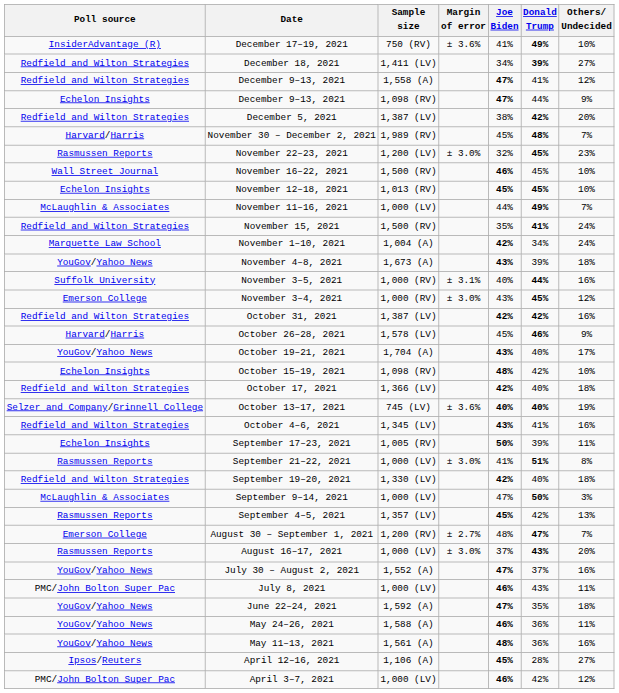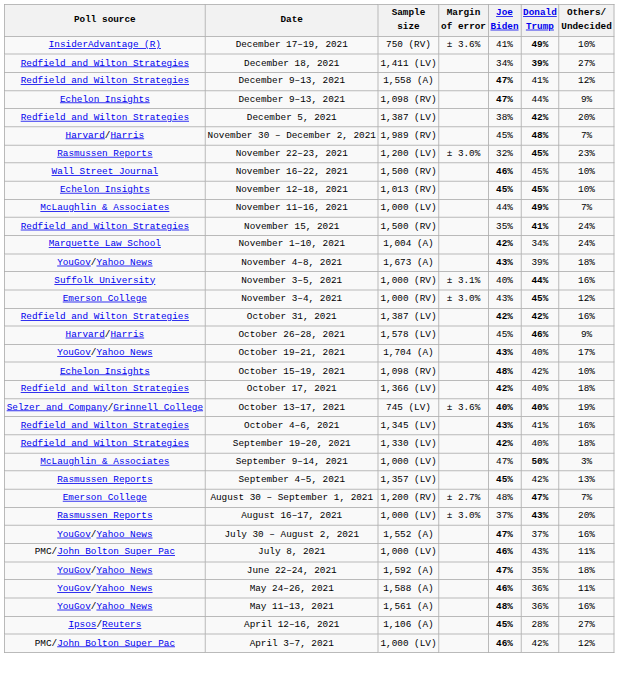 <table class="wikitable sortable mw-collapsible " style="text-align:center;font-size:90%;line-height:17px">
 <tr>
 <th>Poll source</th>
 <th>Date</th>
 <th>Sample<br>size</th>
 <th>Margin<br>of error</th>
 <th><a href='#'>Joe<br>Biden</a><br><small></small></th>
 <th><a href='#'>Donald<br>Trump</a><br><small></small></th>
 <th>Others/<br>Undecided</th>
 </tr>
 <tr>
 <td><a href='#'>InsiderAdvantage (R)</a></td>
 <td data-sort-value="2021-12-19">December 17–19, 2021</td>
 <td>750 (RV)</td>
 <td>± 3.6%</td>
 <td>41%</td>
 <td><strong>49%</strong></td>
 <td>10%</td>
 </tr>
 <tr>
 <td><a href='#'>Redfield and Wilton Strategies</a></td>
 <td data-sort-value="2021-12-18">December 18, 2021</td>
 <td>1,411 (LV)</td>
 <td></td>
 <td>34%</td>
 <td><strong>39%</strong></td>
 <td>27%</td>
 </tr>
 <tr>
 <td><a href='#'>Redfield and Wilton Strategies</a></td>
 <td data-sort-value="2021-12-13">December 9–13, 2021</td>
 <td>1,558 (A)</td>
 <td></td>
 <td><strong>47%</strong></td>
 <td>41%</td>
 <td>12%</td>
 </tr>
 <tr>
 <td><a href='#'>Echelon Insights</a></td>
 <td data-sort-value="2021-12-13">December 9–13, 2021</td>
 <td>1,098 (RV)</td>
 <td></td>
 <td><strong>47%</strong></td>
 <td>44%</td>
 <td>9%</td>
 </tr>
 <tr>
 <td><a href='#'>Redfield and Wilton Strategies</a></td>
 <td data-sort-value="2021-12-05">December 5, 2021</td>
 <td>1,387 (LV)</td>
 <td></td>
 <td>38%</td>
 <td><strong>42%</strong></td>
 <td>20%</td>
 </tr>
 <tr>
 <td><a href='#'>Harvard</a>/<a href='#'>Harris</a></td>
 <td data-sort-value="2021-12-02">November 30 – December 2, 2021</td>
 <td>1,989 (RV)</td>
 <td></td>
 <td>45%</td>
 <td><strong>48%</strong></td>
 <td>7%</td>
 </tr>
 <tr>
 <td><a href='#'>Rasmussen Reports</a></td>
 <td data-sort-value="2021-11-23">November 22–23, 2021</td>
 <td>1,200 (LV)</td>
 <td>± 3.0%</td>
 <td>32%</td>
 <td><strong>45%</strong></td>
 <td>23%</td>
 </tr>
 <tr>
 <td><a href='#'>Wall Street Journal</a></td>
 <td data-sort-value="2021-11-22">November 16–22, 2021</td>
 <td>1,500 (RV)</td>
 <td></td>
 <td><strong>46%</strong></td>
 <td>45%</td>
 <td>10%</td>
 </tr>
 <tr>
 <td><a href='#'>Echelon Insights</a></td>
 <td data-sort-value="2021-11-18">November 12–18, 2021</td>
 <td>1,013 (RV)</td>
 <td></td>
 <td><strong>45%</strong></td>
 <td><strong>45%</strong></td>
 <td>10%</td>
 </tr>
 <tr>
 <td><a href='#'>McLaughlin & Associates</a></td>
 <td data-sort-value="2021-11-16">November 11–16, 2021</td>
 <td>1,000 (LV)</td>
 <td></td>
 <td>44%</td>
 <td><strong>49%</strong></td>
 <td>7%</td>
 </tr>
 <tr>
 <td><a href='#'>Redfield and Wilton Strategies</a></td>
 <td data-sort-value="2021-11-15">November 15, 2021</td>
 <td>1,500 (RV)</td>
 <td></td>
 <td>35%</td>
 <td><strong>41%</strong></td>
 <td>24%</td>
 </tr>
 <tr>
 <td><a href='#'>Marquette Law School</a></td>
 <td data-sort-value="2021-11-10">November 1–10, 2021</td>
 <td>1,004 (A)</td>
 <td></td>
 <td><strong>42%</strong></td>
 <td>34%</td>
 <td>24%</td>
 </tr>
 <tr>
 <td><a href='#'>YouGov</a>/<a href='#'>Yahoo News</a></td>
 <td data-sort-value="2021-11-08">November 4–8, 2021</td>
 <td>1,673 (A)</td>
 <td></td>
 <td><strong>43%</strong></td>
 <td>39%</td>
 <td>18%</td>
 </tr>
 <tr>
 <td><a href='#'>Suffolk University</a></td>
 <td data-sort-value="2021-11-05">November 3–5, 2021</td>
 <td>1,000 (RV)</td>
 <td>± 3.1%</td>
 <td>40%</td>
 <td><strong>44%</strong></td>
 <td>16%</td>
 </tr>
 <tr>
 <td><a href='#'>Emerson College</a></td>
 <td data-sort-value="2021-11-04">November 3–4, 2021</td>
 <td>1,000 (RV)</td>
 <td>± 3.0%</td>
 <td>43%</td>
 <td><strong>45%</strong></td>
 <td>12%</td>
 </tr>
 <tr>
 <td><a href='#'>Redfield and Wilton Strategies</a></td>
 <td data-sort-value="2021-10-31">October 31, 2021</td>
 <td>1,387 (LV)</td>
 <td></td>
 <td><strong>42%</strong></td>
 <td><strong>42%</strong></td>
 <td>16%</td>
 </tr>
 <tr>
 <td><a href='#'>Harvard</a>/<a href='#'>Harris</a></td>
 <td data-sort-value="2021-10-28">October 26–28, 2021</td>
 <td>1,578 (LV)</td>
 <td></td>
 <td>45%</td>
 <td><strong>46%</strong></td>
 <td>9%</td>
 </tr>
 <tr>
 <td><a href='#'>YouGov</a>/<a href='#'>Yahoo News</a></td>
 <td data-sort-value="2021-10-21">October 19–21, 2021</td>
 <td>1,704 (A)</td>
 <td></td>
 <td><strong>43%</strong></td>
 <td>40%</td>
 <td>17%</td>
 </tr>
 <tr>
 <td><a href='#'>Echelon Insights</a></td>
 <td data-sort-value="2021-10-19">October 15–19, 2021</td>
 <td>1,098 (RV)</td>
 <td></td>
 <td><strong>48%</strong></td>
 <td>42%</td>
 <td>10%</td>
 </tr>
 <tr>
 <td><a href='#'>Redfield and Wilton Strategies</a></td>
 <td data-sort-value="2021-10-17">October 17, 2021</td>
 <td>1,366 (LV)</td>
 <td></td>
 <td><strong>42%</strong></td>
 <td>40%</td>
 <td>18%</td>
 </tr>
 <tr>
 <td><a href='#'>Selzer and Company</a>/<a href='#'>Grinnell College</a></td>
 <td data-sort-value="2021-10-17">October 13–17, 2021</td>
 <td>745 (LV)</td>
 <td>± 3.6%</td>
 <td><strong>40%</strong></td>
 <td><strong>40%</strong></td>
 <td>19%</td>
 </tr>
 <tr>
 <td><a href='#'>Redfield and Wilton Strategies</a></td>
 <td data-sort-value="2021-10-06">October 4–6, 2021</td>
 <td>1,345 (LV)</td>
 <td></td>
 <td><strong>43%</strong></td>
 <td>41%</td>
 <td>16%</td>
 </tr>
 <tr>
-<td><a href='#'>Echelon Insights</a></td>
-<td data-sort-value="2021-09-23">September 17–23, 2021</td>
-<td>1,005 (RV)</td>
-<td></td>
-<td><strong>50%</strong></td>
-<td>39%</td>
-<td>11%</td>
-</tr>
-<tr>
-<td><a href='#'>Rasmussen Reports</a></td>
-<td data-sort-value="2021-09-22">September 21–22, 2021</td>
-<td>1,000 (LV)</td>
-<td>± 3.0%</td>
-<td>41%</td>
-<td><strong>51%</strong></td>
-<td>8%</td>
-</tr>
-<tr>
 <td><a href='#'>Redfield and Wilton Strategies</a></td>
 <td data-sort-value="2021-09-20">September 19–20, 2021</td>
 <td>1,330 (LV)</td>
 <td></td>
 <td><strong>42%</strong></td>
 <td>40%</td>
 <td>18%</td>
 </tr>
 <tr>
 <td><a href='#'>McLaughlin & Associates</a></td>
 <td data-sort-value="2021-09-14">September 9–14, 2021</td>
 <td>1,000 (LV)</td>
 <td></td>
 <td>47%</td>
 <td><strong>50%</strong></td>
 <td>3%</td>
 </tr>
 <tr>
 <td><a href='#'>Rasmussen Reports</a></td>
 <td data-sort-value="2021-09-05">September 4–5, 2021</td>
 <td>1,357 (LV)</td>
 <td></td>
 <td><strong>45%</strong></td>
 <td>42%</td>
 <td>13%</td>
 </tr>
 <tr>
 <td><a href='#'>Emerson College</a></td>
 <td data-sort-value="2021-09-01">August 30 – September 1, 2021</td>
 <td>1,200 (RV)</td>
 <td>± 2.7%</td>
 <td>48%</td>
 <td><strong>47%</strong></td>
 <td>7%</td>
 </tr>
 <tr>
 <td><a href='#'>Rasmussen Reports</a></td>
 <td data-sort-value="2021-08-17">August 16–17, 2021</td>
 <td>1,000 (LV)</td>
 <td>± 3.0%</td>
 <td>37%</td>
 <td><strong>43%</strong></td>
 <td>20%</td>
 </tr>
 <tr>
 <td><a href='#'>YouGov</a>/<a href='#'>Yahoo News</a></td>
 <td data-sort-value="2021-06-24">July 30 – August 2, 2021</td>
 <td>1,552 (A)</td>
 <td></td>
 <td><strong>47%</strong></td>
 <td>37%</td>
 <td>16%</td>
 </tr>
 <tr>
 <td>PMC/<a href='#'>John Bolton Super Pac</a></td>
 <td data-sort-value="2021-07-08">July 8, 2021</td>
 <td>1,000 (LV)</td>
 <td></td>
 <td><strong>46%</strong></td>
 <td>43%</td>
 <td>11%</td>
 </tr>
 <tr>
 <td><a href='#'>YouGov</a>/<a href='#'>Yahoo News</a></td>
 <td data-sort-value="2021-06-24">June 22–24, 2021</td>
 <td>1,592 (A)</td>
 <td></td>
 <td><strong>47%</strong></td>
 <td>35%</td>
 <td>18%</td>
 </tr>
 <tr>
 <td><a href='#'>YouGov</a>/<a href='#'>Yahoo News</a></td>
 <td data-sort-value="2021-05-26">May 24–26, 2021</td>
 <td>1,588 (A)</td>
 <td></td>
 <td><strong>46%</strong></td>
 <td>36%</td>
 <td>11%</td>
 </tr>
 <tr>
 <td><a href='#'>YouGov</a>/<a href='#'>Yahoo News</a></td>
 <td data-sort-value="2021-05-13">May 11–13, 2021</td>
 <td>1,561 (A)</td>
 <td></td>
 <td><strong>48%</strong></td>
 <td>36%</td>
 <td>16%</td>
 </tr>
 <tr>
 <td><a href='#'>Ipsos</a>/<a href='#'>Reuters</a></td>
 <td data-sort-value="2021-04-16">April 12–16, 2021</td>
 <td>1,106 (A)</td>
 <td></td>
 <td><strong>45%</strong></td>
 <td>28%</td>
 <td>27%</td>
 </tr>
 <tr>
 <td>PMC/<a href='#'>John Bolton Super Pac</a></td>
 <td data-sort-value="2021-04-07">April 3–7, 2021</td>
 <td>1,000 (LV)</td>
 <td></td>
 <td><strong>46%</strong></td>
 <td>42%</td>
 <td>12%</td>
 </tr>
 </table>
